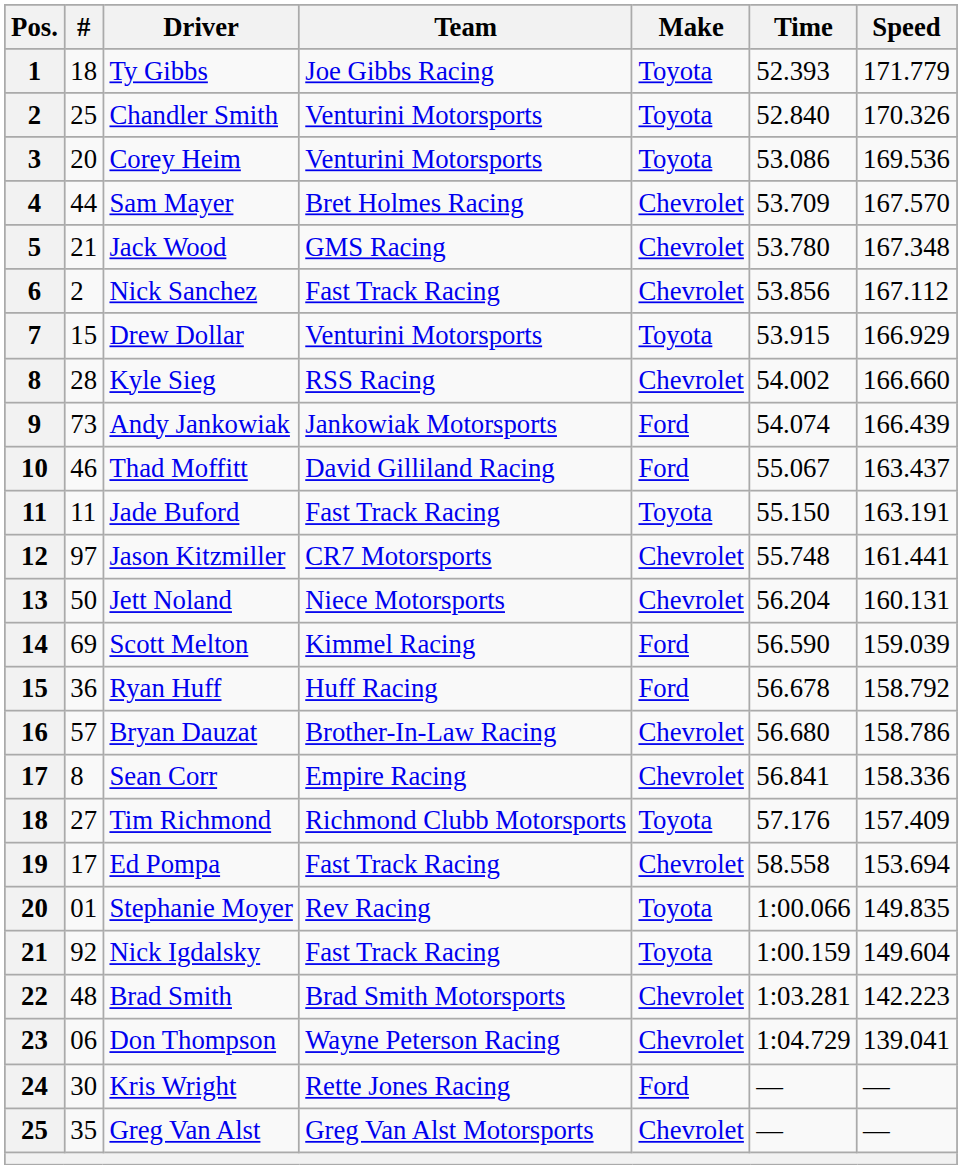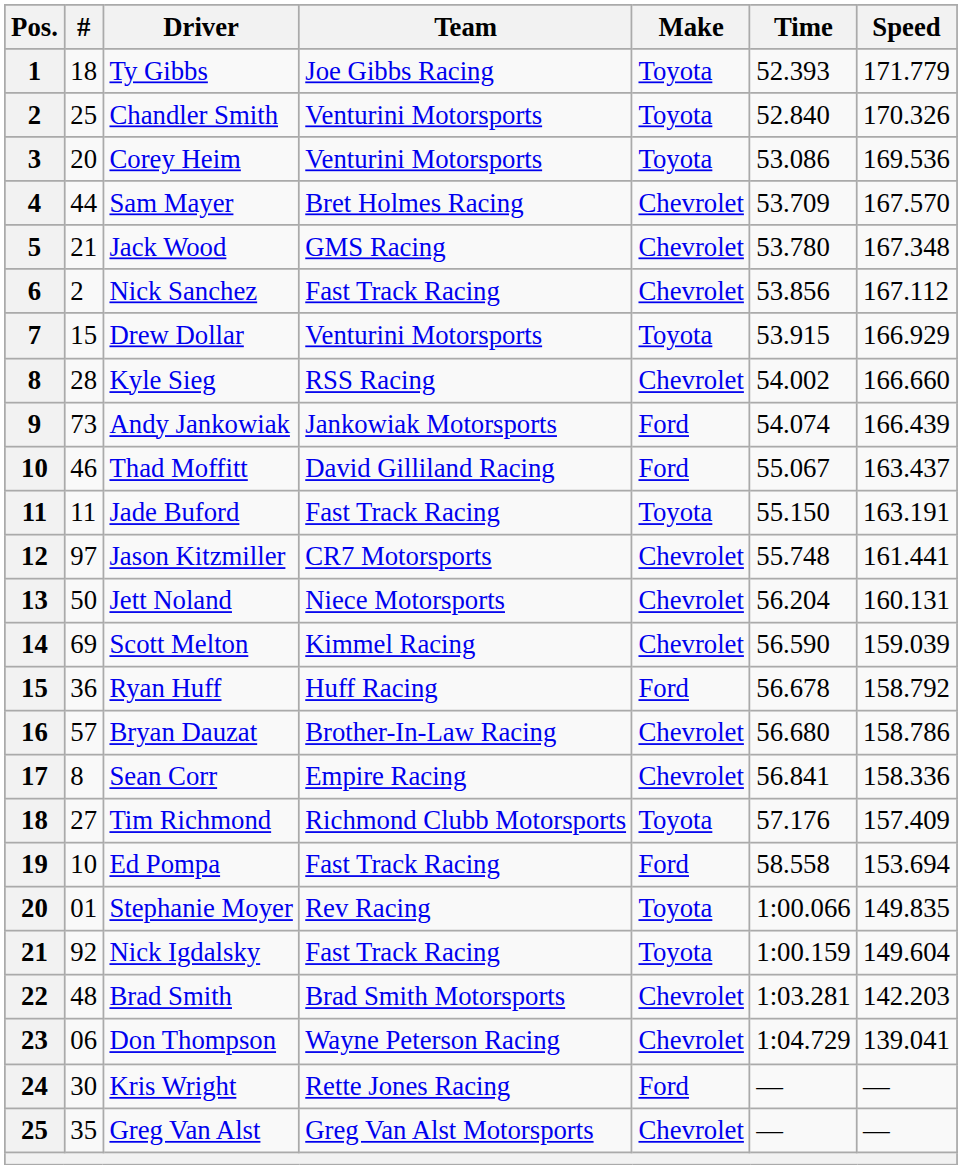 <table class="wikitable" style="font-size:95%">
 <tr>
 <th>Pos.</th>
 <th>#</th>
 <th>Driver</th>
 <th>Team</th>
 <th>Make</th>
 <th>Time</th>
 <th>Speed</th>
 </tr>
 <tr>
 <th>1</th>
 <td>18</td>
 <td><a href='#'>Ty Gibbs</a></td>
 <td><a href='#'>Joe Gibbs Racing</a></td>
 <td><a href='#'>Toyota</a></td>
 <td>52.393</td>
 <td>171.779</td>
 </tr>
 <tr>
 <th>2</th>
 <td>25</td>
 <td><a href='#'>Chandler Smith</a></td>
 <td><a href='#'>Venturini Motorsports</a></td>
 <td><a href='#'>Toyota</a></td>
 <td>52.840</td>
 <td>170.326</td>
 </tr>
 <tr>
 <th>3</th>
 <td>20</td>
 <td><a href='#'>Corey Heim</a></td>
 <td><a href='#'>Venturini Motorsports</a></td>
 <td><a href='#'>Toyota</a></td>
 <td>53.086</td>
 <td>169.536</td>
 </tr>
 <tr>
 <th>4</th>
 <td>44</td>
 <td><a href='#'>Sam Mayer</a></td>
 <td><a href='#'>Bret Holmes Racing</a></td>
 <td><a href='#'>Chevrolet</a></td>
 <td>53.709</td>
 <td>167.570</td>
 </tr>
 <tr>
 <th>5</th>
 <td>21</td>
 <td><a href='#'>Jack Wood</a></td>
 <td><a href='#'>GMS Racing</a></td>
 <td><a href='#'>Chevrolet</a></td>
 <td>53.780</td>
 <td>167.348</td>
 </tr>
 <tr>
 <th>6</th>
 <td>2</td>
 <td><a href='#'>Nick Sanchez</a></td>
 <td><a href='#'>Fast Track Racing</a></td>
 <td><a href='#'>Chevrolet</a></td>
 <td>53.856</td>
 <td>167.112</td>
 </tr>
 <tr>
 <th>7</th>
 <td>15</td>
 <td><a href='#'>Drew Dollar</a></td>
 <td><a href='#'>Venturini Motorsports</a></td>
 <td><a href='#'>Toyota</a></td>
 <td>53.915</td>
 <td>166.929</td>
 </tr>
 <tr>
 <th>8</th>
 <td>28</td>
 <td><a href='#'>Kyle Sieg</a></td>
 <td><a href='#'>RSS Racing</a></td>
 <td><a href='#'>Chevrolet</a></td>
 <td>54.002</td>
 <td>166.660</td>
 </tr>
 <tr>
 <th>9</th>
 <td>73</td>
 <td><a href='#'>Andy Jankowiak</a></td>
 <td><a href='#'>Jankowiak Motorsports</a></td>
 <td><a href='#'>Ford</a></td>
 <td>54.074</td>
 <td>166.439</td>
 </tr>
 <tr>
 <th>10</th>
 <td>46</td>
 <td><a href='#'>Thad Moffitt</a></td>
 <td><a href='#'>David Gilliland Racing</a></td>
 <td><a href='#'>Ford</a></td>
 <td>55.067</td>
 <td>163.437</td>
 </tr>
 <tr>
 <th>11</th>
 <td>11</td>
 <td><a href='#'>Jade Buford</a></td>
 <td><a href='#'>Fast Track Racing</a></td>
 <td><a href='#'>Toyota</a></td>
 <td>55.150</td>
 <td>163.191</td>
 </tr>
 <tr>
 <th>12</th>
 <td>97</td>
 <td><a href='#'>Jason Kitzmiller</a></td>
 <td><a href='#'>CR7 Motorsports</a></td>
 <td><a href='#'>Chevrolet</a></td>
 <td>55.748</td>
 <td>161.441</td>
 </tr>
 <tr>
 <th>13</th>
 <td>50</td>
 <td><a href='#'>Jett Noland</a></td>
 <td><a href='#'>Niece Motorsports</a></td>
 <td><a href='#'>Chevrolet</a></td>
 <td>56.204</td>
 <td>160.131</td>
 </tr>
 <tr>
 <th>14</th>
 <td>69</td>
 <td><a href='#'>Scott Melton</a></td>
 <td><a href='#'>Kimmel Racing</a></td>
-<td><a href='#'>Ford</a></td>
+<td><a href='#'>Chevrolet</a></td>
 <td>56.590</td>
 <td>159.039</td>
 </tr>
 <tr>
 <th>15</th>
 <td>36</td>
 <td><a href='#'>Ryan Huff</a></td>
 <td><a href='#'>Huff Racing</a></td>
 <td><a href='#'>Ford</a></td>
 <td>56.678</td>
 <td>158.792</td>
 </tr>
 <tr>
 <th>16</th>
 <td>57</td>
 <td><a href='#'>Bryan Dauzat</a></td>
 <td><a href='#'>Brother-In-Law Racing</a></td>
 <td><a href='#'>Chevrolet</a></td>
 <td>56.680</td>
 <td>158.786</td>
 </tr>
 <tr>
 <th>17</th>
 <td>8</td>
 <td><a href='#'>Sean Corr</a></td>
 <td><a href='#'>Empire Racing</a></td>
 <td><a href='#'>Chevrolet</a></td>
 <td>56.841</td>
 <td>158.336</td>
 </tr>
 <tr>
 <th>18</th>
 <td>27</td>
 <td><a href='#'>Tim Richmond</a></td>
 <td><a href='#'>Richmond Clubb Motorsports</a></td>
 <td><a href='#'>Toyota</a></td>
 <td>57.176</td>
 <td>157.409</td>
 </tr>
 <tr>
 <th>19</th>
-<td>17</td>
+<td>10</td>
 <td><a href='#'>Ed Pompa</a></td>
 <td><a href='#'>Fast Track Racing</a></td>
-<td><a href='#'>Chevrolet</a></td>
+<td><a href='#'>Ford</a></td>
 <td>58.558</td>
 <td>153.694</td>
 </tr>
 <tr>
 <th>20</th>
 <td>01</td>
 <td><a href='#'>Stephanie Moyer</a></td>
 <td><a href='#'>Rev Racing</a></td>
 <td><a href='#'>Toyota</a></td>
 <td>1:00.066</td>
 <td>149.835</td>
 </tr>
 <tr>
 <th>21</th>
 <td>92</td>
 <td><a href='#'>Nick Igdalsky</a></td>
 <td><a href='#'>Fast Track Racing</a></td>
 <td><a href='#'>Toyota</a></td>
 <td>1:00.159</td>
 <td>149.604</td>
 </tr>
 <tr>
 <th>22</th>
 <td>48</td>
 <td><a href='#'>Brad Smith</a></td>
 <td><a href='#'>Brad Smith Motorsports</a></td>
 <td><a href='#'>Chevrolet</a></td>
 <td>1:03.281</td>
-<td>142.223</td>
+<td>142.203</td>
 </tr>
 <tr>
 <th>23</th>
 <td>06</td>
 <td><a href='#'>Don Thompson</a></td>
 <td><a href='#'>Wayne Peterson Racing</a></td>
 <td><a href='#'>Chevrolet</a></td>
 <td>1:04.729</td>
 <td>139.041</td>
 </tr>
 <tr>
 <th>24</th>
 <td>30</td>
 <td><a href='#'>Kris Wright</a></td>
 <td><a href='#'>Rette Jones Racing</a></td>
 <td><a href='#'>Ford</a></td>
 <td>—</td>
 <td>—</td>
 </tr>
 <tr>
 <th>25</th>
 <td>35</td>
 <td><a href='#'>Greg Van Alst</a></td>
 <td><a href='#'>Greg Van Alst Motorsports</a></td>
 <td><a href='#'>Chevrolet</a></td>
 <td>—</td>
 <td>—</td>
 </tr>
 <tr>
 <th colspan="7"></th>
 </tr>
 </table>
